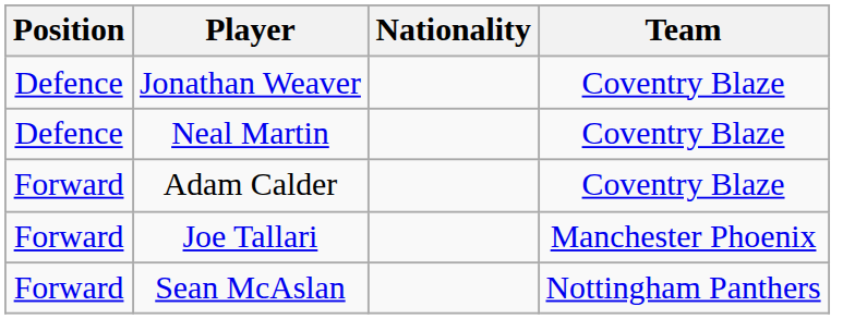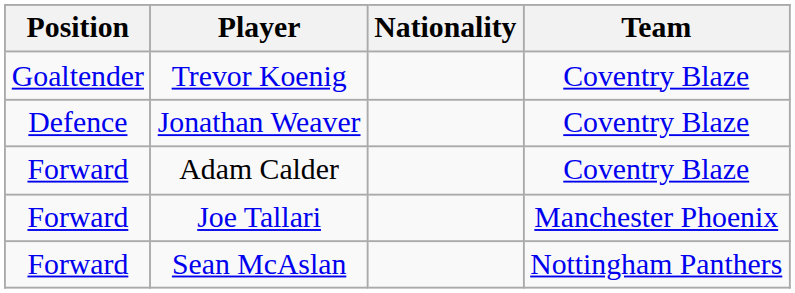 <table class="wikitable">
 <tr>
 <th>Position</th>
 <th>Player</th>
 <th>Nationality</th>
 <th>Team</th>
 </tr>
 <tr align="center">
-<td><a href='#'>Defence</a></td>
-<td><a href='#'>Jonathan Weaver</a></td>
+<td><a href='#'>Goaltender</a></td>
+<td><a href='#'>Trevor Koenig</a></td>
 <td></td>
 <td><a href='#'>Coventry Blaze</a></td>
 </tr>
 <tr align="center">
 <td><a href='#'>Defence</a></td>
-<td><a href='#'>Neal Martin</a></td>
+<td><a href='#'>Jonathan Weaver</a></td>
 <td></td>
 <td><a href='#'>Coventry Blaze</a></td>
 </tr>
 <tr align="center">
 <td><a href='#'>Forward</a></td>
 <td>Adam Calder</td>
 <td></td>
 <td><a href='#'>Coventry Blaze</a></td>
 </tr>
 <tr align="center">
 <td><a href='#'>Forward</a></td>
 <td><a href='#'>Joe Tallari</a></td>
 <td></td>
 <td><a href='#'>Manchester Phoenix</a></td>
 </tr>
 <tr align="center">
 <td><a href='#'>Forward</a></td>
 <td><a href='#'>Sean McAslan</a></td>
 <td></td>
 <td><a href='#'>Nottingham Panthers</a></td>
 </tr>
 </table>
